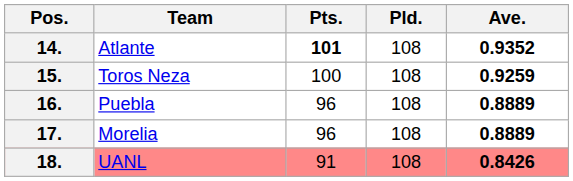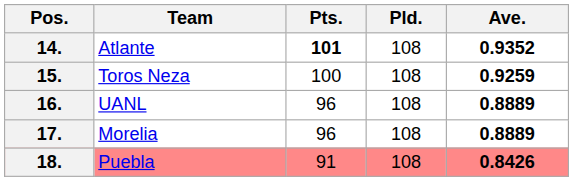 <table class="wikitable"style="border: 1px solid #ffffff; background-color: #f0f0f0" cellspacing="1" cellpadding="1" width="500">
 <tr bgcolor="#EFEFEF">
 <th align="center">Pos.</th>
 <th align="center">Team</th>
 <th align="center">Pts.</th>
 <th align="center">Pld.</th>
 <th align="center">Ave.</th>
 </tr>
 <tr align="left" valign="top" bgcolor="ffffff">
 <th align="center">14.</th>
 <td><a href='#'>Atlante</a></td>
 <td align="center"><strong>101</strong></td>
 <td align="center">108</td>
 <td align="center"><strong>0.9352</strong></td>
 </tr>
 <tr align="left" valign="top" bgcolor="ffffff">
 <th align="center">15.</th>
 <td><a href='#'>Toros Neza</a></td>
 <td align="center">100</td>
 <td align="center">108</td>
 <td align="center"><strong>0.9259</strong></td>
 </tr>
 <tr align="left" valign="top" bgcolor="ffffff">
 <th align="center">16.</th>
-<td><a href='#'>Puebla</a></td>
+<td><a href='#'>UANL</a></td>
 <td align="center">96</td>
 <td align="center">108</td>
 <td align="center"><strong>0.8889</strong></td>
 </tr>
 <tr align="left" valign="top" bgcolor="ffffff">
 <th align="center">17.</th>
 <td><a href='#'>Morelia</a></td>
 <td align="center">96</td>
 <td align="center">108</td>
 <td align="center"><strong>0.8889</strong></td>
 </tr>
 <tr align="left" valign="top" bgcolor="ff8888">
 <th align="center">18.</th>
-<td><a href='#'>UANL</a></td>
+<td><a href='#'>Puebla</a></td>
 <td align="center">91</td>
 <td align="center">108</td>
 <td align="center"><strong>0.8426</strong></td>
 </tr>
 </table>
